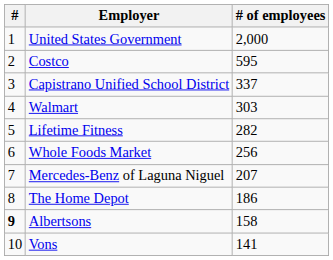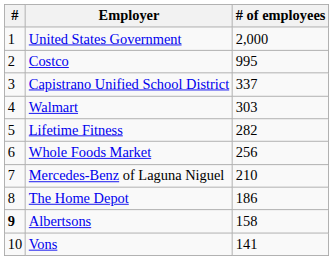 <table class="wikitable">
 <tr>
 <th>#</th>
 <th>Employer</th>
 <th># of employees</th>
 </tr>
 <tr>
 <td>1</td>
 <td><a href='#'>United States Government</a></td>
 <td>2,000</td>
 </tr>
 <tr>
 <td>2</td>
 <td><a href='#'>Costco</a></td>
-<td>595</td>
+<td>995</td>
 </tr>
 <tr>
 <td>3</td>
 <td><a href='#'>Capistrano Unified School District</a></td>
 <td>337</td>
 </tr>
 <tr>
 <td>4</td>
 <td><a href='#'>Walmart</a></td>
 <td>303</td>
 </tr>
 <tr>
 <td>5</td>
 <td><a href='#'>Lifetime Fitness</a></td>
 <td>282</td>
 </tr>
 <tr>
 <td>6</td>
 <td><a href='#'>Whole Foods Market</a></td>
 <td>256</td>
 </tr>
 <tr>
 <td>7</td>
 <td><a href='#'>Mercedes-Benz</a> of Laguna Niguel</td>
-<td>207</td>
+<td>210</td>
 </tr>
 <tr>
 <td>8</td>
 <td><a href='#'>The Home Depot</a></td>
 <td>186</td>
 </tr>
 <tr>
 <td><strong>9</strong></td>
 <td><a href='#'>Albertsons</a></td>
 <td>158</td>
 </tr>
 <tr>
 <td>10</td>
 <td><a href='#'>Vons</a></td>
 <td>141</td>
 </tr>
 </table>
